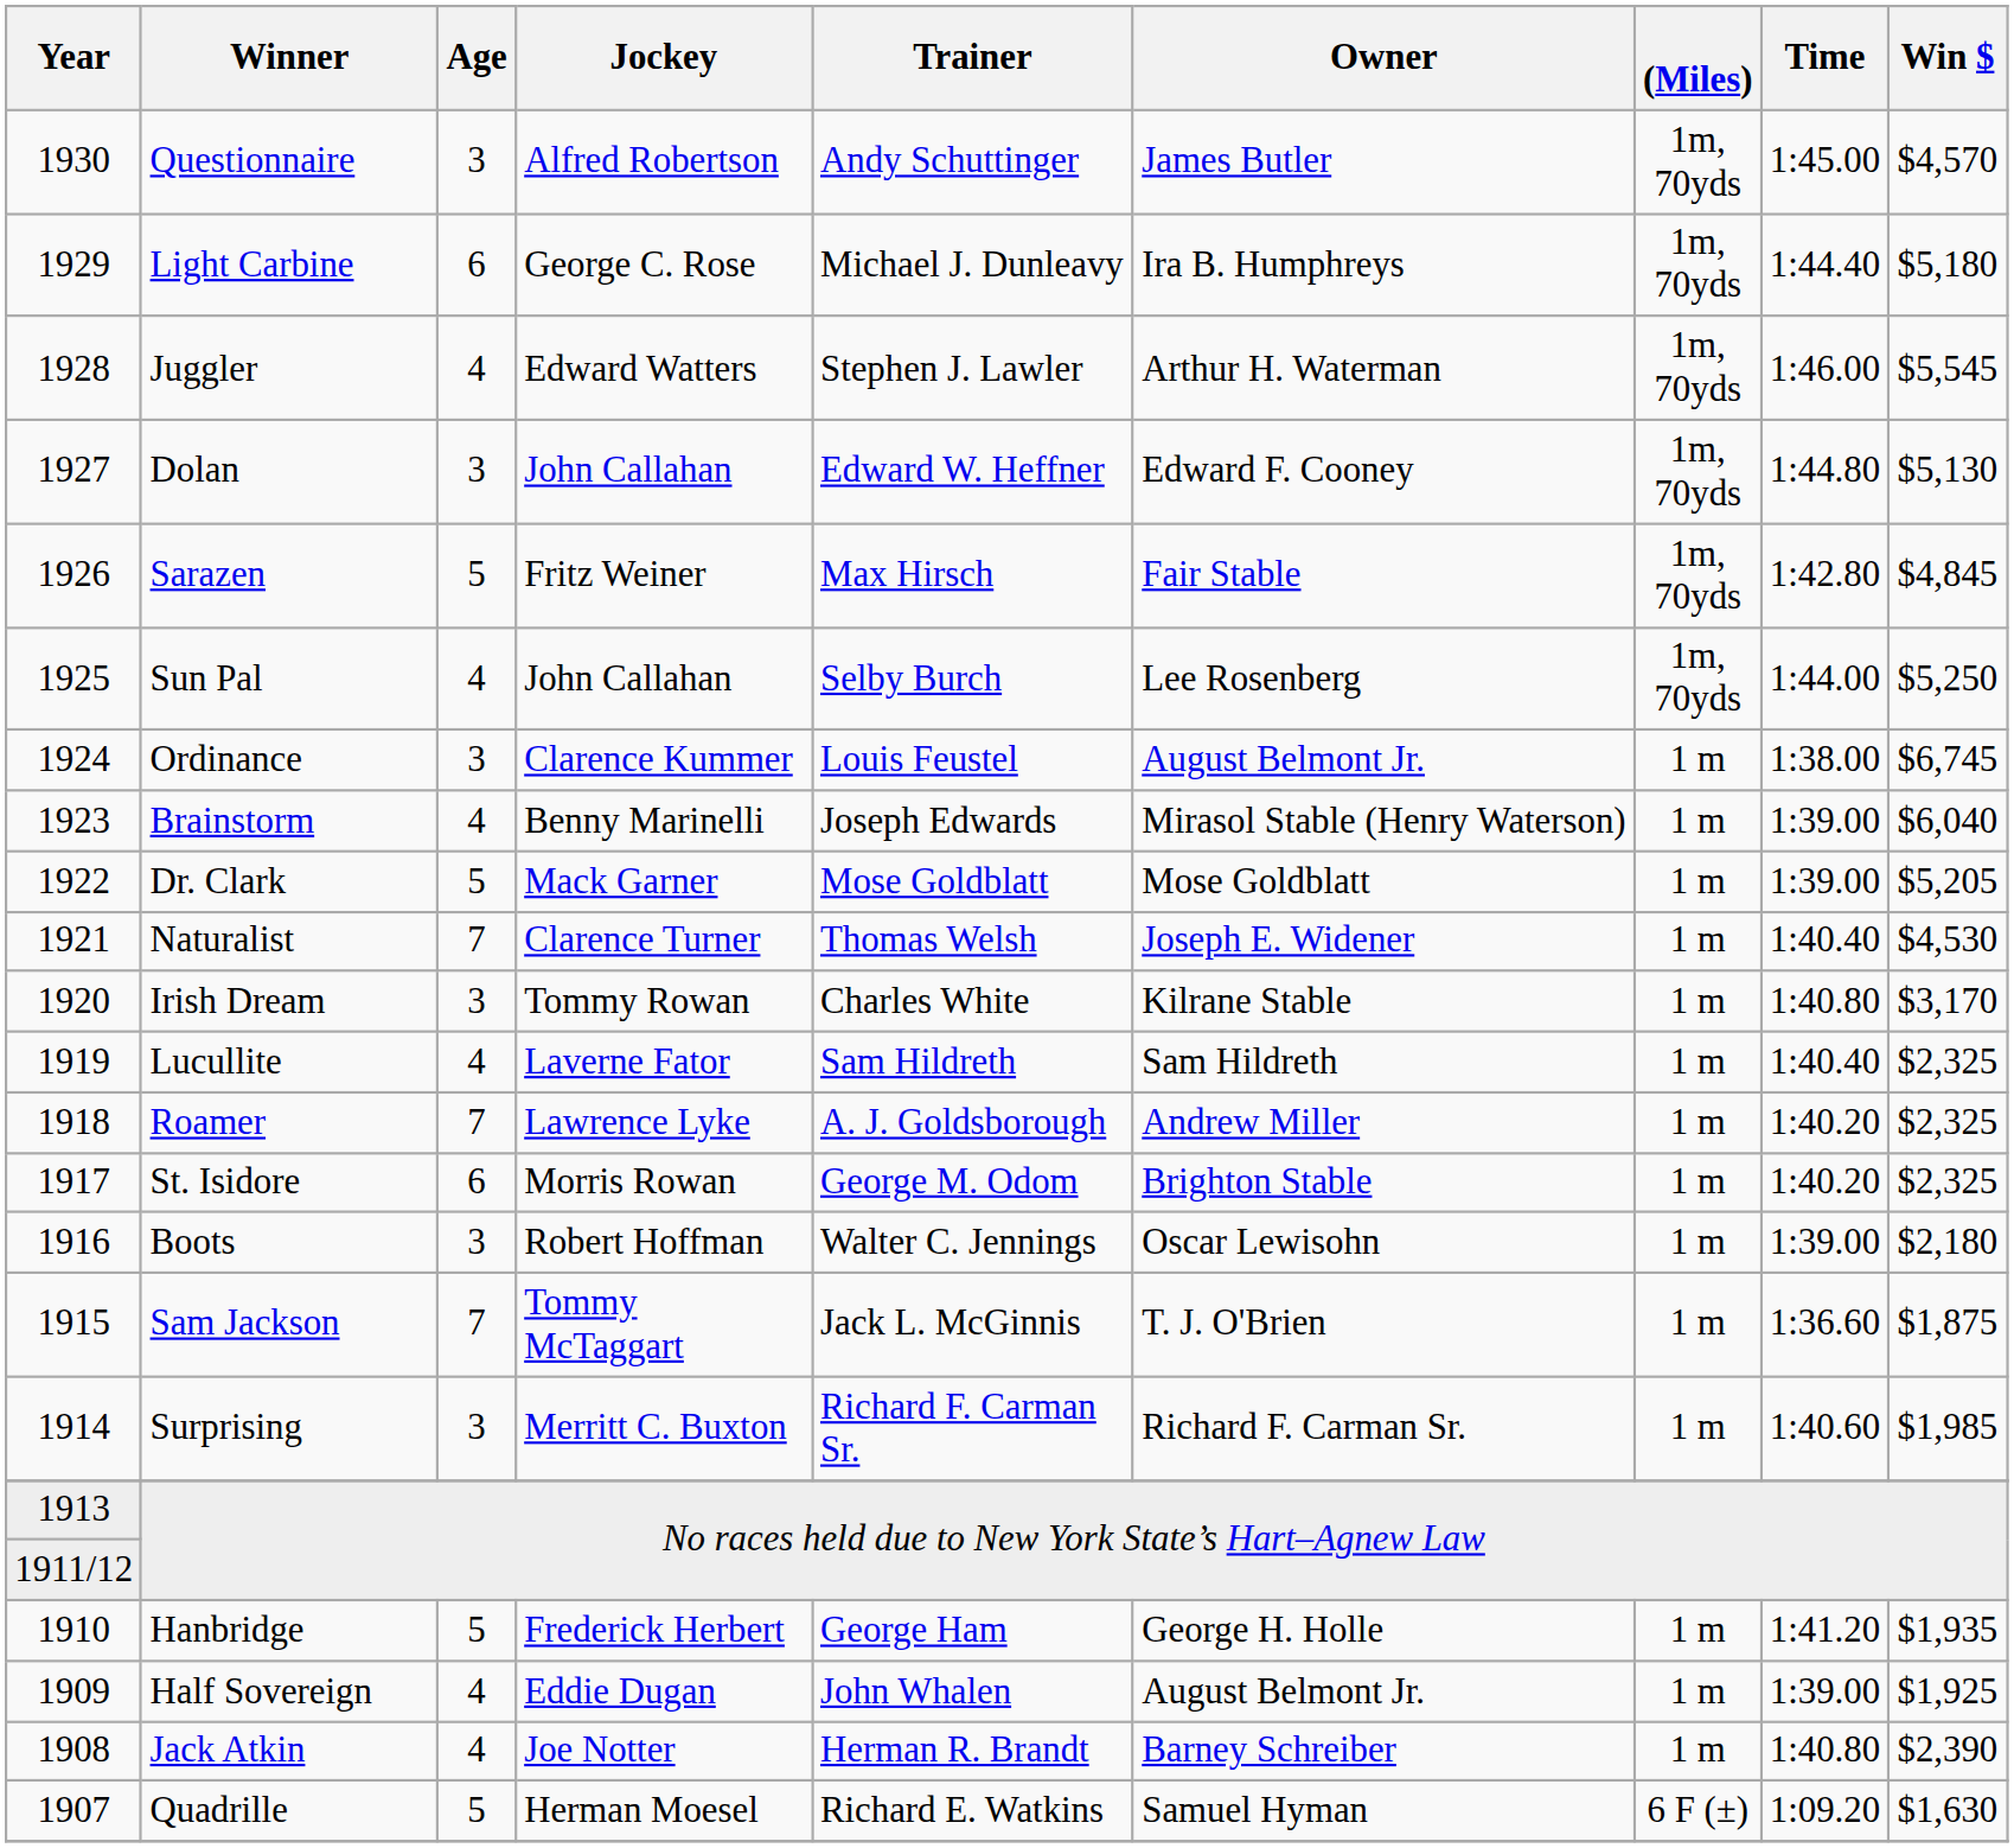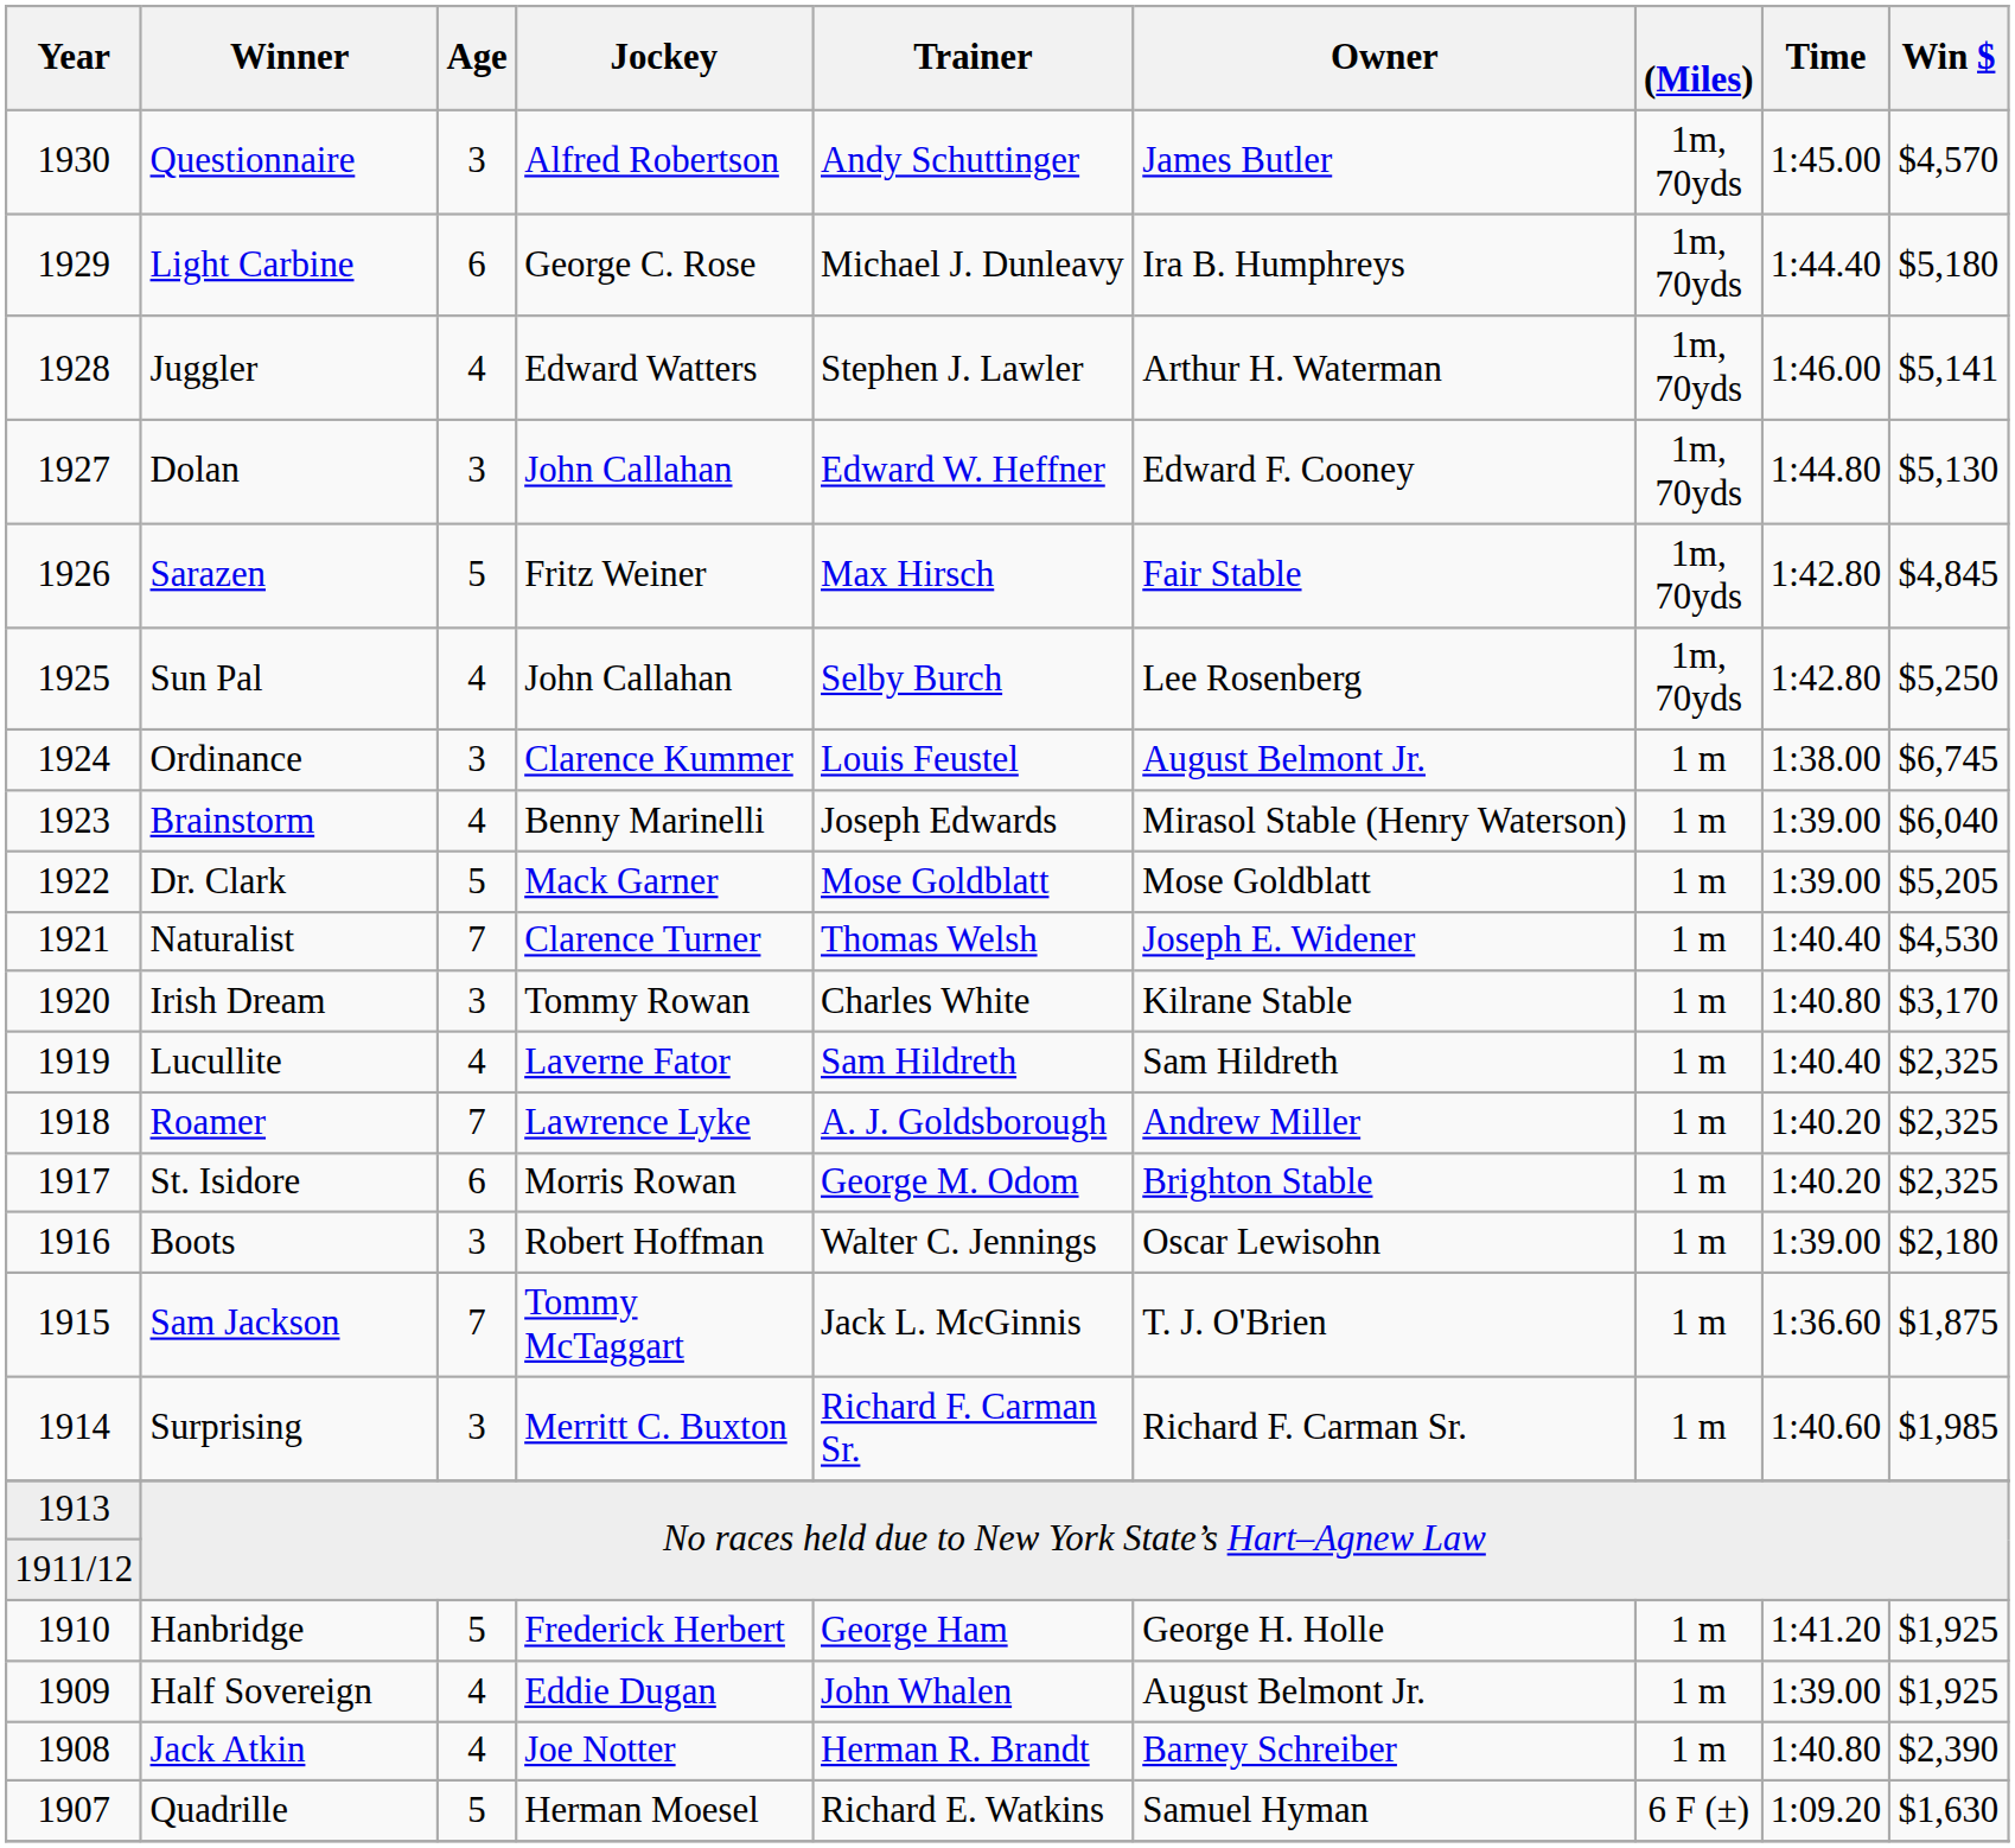 <table class="wikitable sortable" style="font-size:90%">
 <tr>
 <th style="width:30px">Year</th>
 <th style="width:110px">Winner</th>
 <th style="width:20px">Age</th>
 <th style="width:110px">Jockey</th>
 <th style="width:120px">Trainer</th>
 <th>Owner<br></th>
 <th style="width:25px"><br> <span>(<a href='#'>Miles</a>)</span></th>
 <th style="width:25px">Time</th>
 <th style="width:35px">Win <a href='#'>$</a></th>
 </tr>
 <tr>
 <td align=center>1930</td>
 <td><a href='#'>Questionnaire</a></td>
 <td align=center>3</td>
 <td><a href='#'>Alfred Robertson</a></td>
 <td><a href='#'>Andy Schuttinger</a></td>
 <td><a href='#'>James Butler</a></td>
 <td align=center>1m, 70yds</td>
 <td>1:45.00</td>
 <td>$4,570</td>
 </tr>
 <tr>
 <td align=center>1929</td>
 <td><a href='#'>Light Carbine</a></td>
 <td align=center>6</td>
 <td>George C. Rose</td>
 <td>Michael J. Dunleavy</td>
 <td>Ira B. Humphreys</td>
 <td align=center>1m, 70yds</td>
 <td>1:44.40</td>
 <td>$5,180</td>
 </tr>
 <tr>
 <td align=center>1928</td>
 <td>Juggler</td>
 <td align=center>4</td>
 <td>Edward Watters</td>
 <td>Stephen J. Lawler</td>
 <td>Arthur H. Waterman</td>
 <td align=center>1m, 70yds</td>
 <td>1:46.00</td>
-<td>$5,545</td>
+<td>$5,141</td>
 </tr>
 <tr>
 <td align=center>1927</td>
 <td>Dolan</td>
 <td align=center>3</td>
 <td><a href='#'>John Callahan</a></td>
 <td><a href='#'>Edward W. Heffner</a></td>
 <td>Edward F. Cooney</td>
 <td align=center>1m, 70yds</td>
 <td>1:44.80</td>
 <td>$5,130</td>
 </tr>
 <tr>
 <td align=center>1926</td>
 <td><a href='#'>Sarazen</a></td>
 <td align=center>5</td>
 <td>Fritz Weiner</td>
 <td><a href='#'>Max Hirsch</a></td>
 <td><a href='#'>Fair Stable</a></td>
 <td align=center>1m, 70yds</td>
 <td>1:42.80</td>
 <td>$4,845</td>
 </tr>
 <tr>
 <td align=center>1925</td>
 <td>Sun Pal</td>
 <td align=center>4</td>
 <td>John Callahan</td>
 <td><a href='#'>Selby Burch</a></td>
 <td>Lee Rosenberg</td>
 <td align=center>1m, 70yds</td>
-<td>1:44.00</td>
+<td>1:42.80</td>
 <td>$5,250</td>
 </tr>
 <tr>
 <td align=center>1924</td>
 <td>Ordinance</td>
 <td align=center>3</td>
 <td><a href='#'>Clarence Kummer</a></td>
 <td><a href='#'>Louis Feustel</a></td>
 <td><a href='#'>August Belmont Jr.</a></td>
 <td align=center>1 m</td>
 <td>1:38.00</td>
 <td>$6,745</td>
 </tr>
 <tr>
 <td align=center>1923</td>
 <td><a href='#'>Brainstorm</a></td>
 <td align=center>4</td>
 <td>Benny Marinelli</td>
 <td>Joseph Edwards</td>
 <td>Mirasol Stable (Henry Waterson)</td>
 <td align=center>1 m</td>
 <td>1:39.00</td>
 <td>$6,040</td>
 </tr>
 <tr>
 <td align=center>1922</td>
 <td>Dr. Clark</td>
 <td align=center>5</td>
 <td><a href='#'>Mack Garner</a></td>
 <td><a href='#'>Mose Goldblatt</a></td>
 <td>Mose Goldblatt</td>
 <td align=center>1 m</td>
 <td>1:39.00</td>
 <td>$5,205</td>
 </tr>
 <tr>
 <td align=center>1921</td>
 <td>Naturalist</td>
 <td align=center>7</td>
 <td><a href='#'>Clarence Turner</a></td>
 <td><a href='#'>Thomas Welsh</a></td>
 <td><a href='#'>Joseph E. Widener</a></td>
 <td align=center>1 m</td>
 <td>1:40.40</td>
 <td>$4,530</td>
 </tr>
 <tr>
 <td align=center>1920</td>
 <td>Irish Dream</td>
 <td align=center>3</td>
 <td>Tommy Rowan</td>
 <td>Charles White</td>
 <td>Kilrane Stable</td>
 <td align=center>1 m</td>
 <td>1:40.80</td>
 <td>$3,170</td>
 </tr>
 <tr>
 <td align=center>1919</td>
 <td>Lucullite</td>
 <td align=center>4</td>
 <td><a href='#'>Laverne Fator</a></td>
 <td><a href='#'>Sam Hildreth</a></td>
 <td>Sam Hildreth</td>
 <td align=center>1 m</td>
 <td>1:40.40</td>
 <td>$2,325</td>
 </tr>
 <tr>
 <td align=center>1918</td>
 <td><a href='#'>Roamer</a></td>
 <td align=center>7</td>
 <td><a href='#'>Lawrence Lyke</a></td>
 <td><a href='#'>A. J. Goldsborough</a></td>
 <td><a href='#'>Andrew Miller</a></td>
 <td align=center>1 m</td>
 <td>1:40.20</td>
 <td>$2,325</td>
 </tr>
 <tr>
 <td align=center>1917</td>
 <td>St. Isidore</td>
 <td align=center>6</td>
 <td>Morris Rowan</td>
 <td><a href='#'>George M. Odom</a></td>
 <td><a href='#'>Brighton Stable</a></td>
 <td align=center>1 m</td>
 <td>1:40.20</td>
 <td>$2,325</td>
 </tr>
 <tr>
 <td align=center>1916</td>
 <td>Boots</td>
 <td align=center>3</td>
 <td>Robert Hoffman</td>
 <td>Walter C. Jennings</td>
 <td>Oscar Lewisohn</td>
 <td align=center>1 m</td>
 <td>1:39.00</td>
 <td>$2,180</td>
 </tr>
 <tr>
 <td align=center>1915</td>
 <td><a href='#'>Sam Jackson</a></td>
 <td align=center>7</td>
 <td><a href='#'>Tommy McTaggart</a></td>
 <td>Jack L. McGinnis</td>
 <td>T. J. O'Brien</td>
 <td align=center>1 m</td>
 <td>1:36.60</td>
 <td>$1,875</td>
 </tr>
 <tr>
 <td align=center>1914</td>
 <td>Surprising</td>
 <td align=center>3</td>
 <td><a href='#'>Merritt C. Buxton</a></td>
 <td><a href='#'>Richard F. Carman Sr.</a></td>
 <td>Richard F. Carman Sr.</td>
 <td align=center>1 m</td>
 <td>1:40.60</td>
 <td>$1,985</td>
 </tr>
 <tr>
 </tr>
 <tr style="background:#eee;">
 <td align=center>1913</td>
 <td rowspan="2" colspan="8" style="text-align:center;"><em>No races held due to New York State’s <a href='#'>Hart–Agnew Law</a></em></td>
 </tr>
 <tr style="background:#eee;">
 <td align=center>1911/12</td>
 </tr>
 <tr>
 <td align=center>1910</td>
 <td>Hanbridge</td>
 <td align=center>5</td>
 <td><a href='#'>Frederick Herbert</a></td>
 <td><a href='#'>George Ham</a></td>
 <td>George H. Holle</td>
 <td align=center>1 m</td>
 <td>1:41.20</td>
-<td>$1,935</td>
+<td>$1,925</td>
 </tr>
 <tr>
 <td align=center>1909</td>
 <td>Half Sovereign</td>
 <td align=center>4</td>
 <td><a href='#'>Eddie Dugan</a></td>
 <td><a href='#'>John Whalen</a></td>
 <td>August Belmont Jr.</td>
 <td align=center>1 m</td>
 <td>1:39.00</td>
 <td>$1,925</td>
 </tr>
 <tr>
 <td align=center>1908</td>
 <td><a href='#'>Jack Atkin</a></td>
 <td align=center>4</td>
 <td><a href='#'>Joe Notter</a></td>
 <td><a href='#'>Herman R. Brandt</a></td>
 <td><a href='#'>Barney Schreiber</a></td>
 <td align=center>1 m</td>
 <td>1:40.80</td>
 <td>$2,390</td>
 </tr>
 <tr>
 <td align=center>1907</td>
 <td>Quadrille</td>
 <td align=center>5</td>
 <td>Herman Moesel</td>
 <td>Richard E. Watkins</td>
 <td>Samuel Hyman</td>
 <td align=center>6 F (±)</td>
 <td>1:09.20</td>
 <td>$1,630</td>
 </tr>
 <tr>
 </tr>
 </table>
